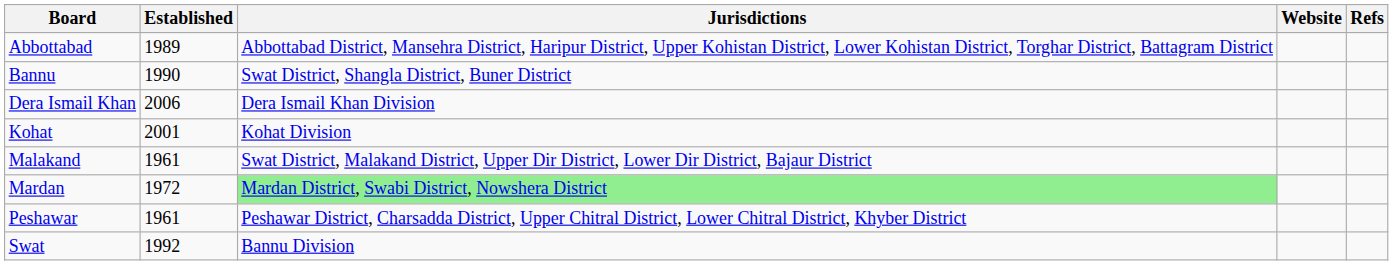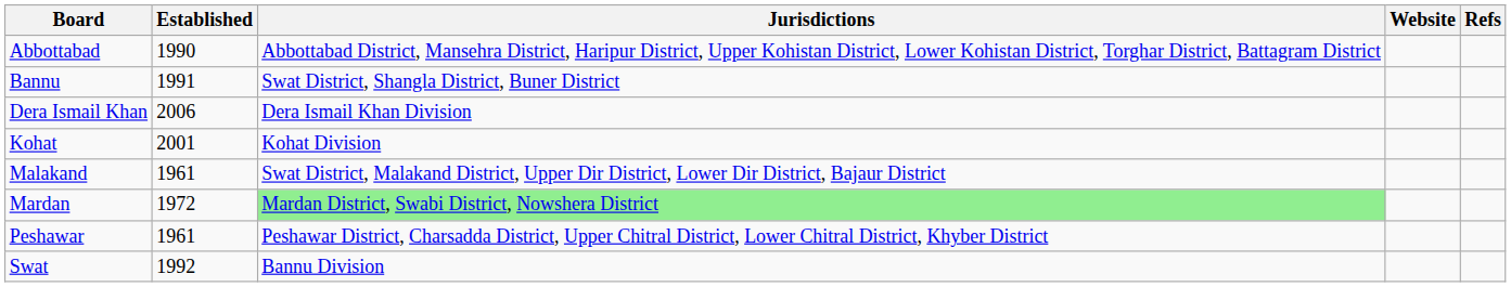 <table class="wikitable">
 <tr>
 <th>Board</th>
 <th>Established</th>
 <th>Jurisdictions</th>
 <th>Website</th>
 <th>Refs</th>
 </tr>
 <tr>
 <td><a href='#'>Abbottabad</a></td>
-<td>1989</td>
+<td>1990</td>
 <td><a href='#'>Abbottabad District</a>, <a href='#'>Mansehra District</a>, <a href='#'>Haripur District</a>, <a href='#'>Upper Kohistan District</a>, <a href='#'>Lower Kohistan District</a>, <a href='#'>Torghar District</a>, <a href='#'>Battagram District</a></td>
 <td></td>
 <td></td>
 </tr>
 <tr>
 <td><a href='#'>Bannu</a></td>
-<td>1990</td>
+<td>1991</td>
 <td><a href='#'>Swat District</a>, <a href='#'>Shangla District</a>, <a href='#'>Buner District</a></td>
 <td></td>
 <td></td>
 </tr>
 <tr>
 <td><a href='#'>Dera Ismail Khan</a></td>
 <td>2006</td>
 <td><a href='#'>Dera Ismail Khan Division</a></td>
 <td></td>
 <td></td>
 </tr>
 <tr>
 <td><a href='#'>Kohat</a></td>
 <td>2001</td>
 <td><a href='#'>Kohat Division</a></td>
 <td></td>
 <td></td>
 </tr>
 <tr>
 <td><a href='#'>Malakand</a></td>
 <td>1961</td>
 <td><a href='#'>Swat District</a>, <a href='#'>Malakand District</a>,  <a href='#'>Upper Dir District</a>, <a href='#'>Lower Dir District</a>,  <a href='#'>Bajaur District</a></td>
 <td></td>
 <td></td>
 </tr>
 <tr>
 <td><a href='#'>Mardan</a></td>
 <td>1972</td>
 <td style="background: lightgreen;"><a href='#'>Mardan District</a>, <a href='#'>Swabi District</a>, <a href='#'>Nowshera District</a></td>
 <td></td>
 <td></td>
 </tr>
 <tr>
 <td><a href='#'>Peshawar</a></td>
 <td>1961</td>
 <td><a href='#'>Peshawar District</a>, <a href='#'>Charsadda District</a>, <a href='#'>Upper Chitral District</a>, <a href='#'>Lower Chitral District</a>, <a href='#'>Khyber District</a></td>
 <td></td>
 <td></td>
 </tr>
 <tr>
 <td><a href='#'>Swat</a></td>
 <td>1992</td>
 <td><a href='#'>Bannu Division</a></td>
 <td></td>
 <td></td>
 </tr>
 </table>
